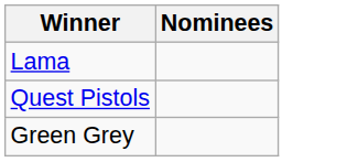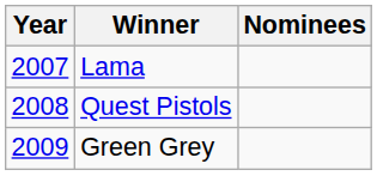 <table class="wikitable">
 <tr>
+<th>Year</th>
 <th>Winner</th>
 <th>Nominees</th>
 </tr>
 <tr>
+<td><a href='#'>2007</a></td>
 <td><a href='#'>Lama</a></td>
 <td></td>
 </tr>
 <tr>
+<td><a href='#'>2008</a></td>
 <td><a href='#'>Quest Pistols</a></td>
 <td></td>
 </tr>
 <tr>
+<td><a href='#'>2009</a></td>
 <td>Green Grey</td>
 <td></td>
 </tr>
 </table>
